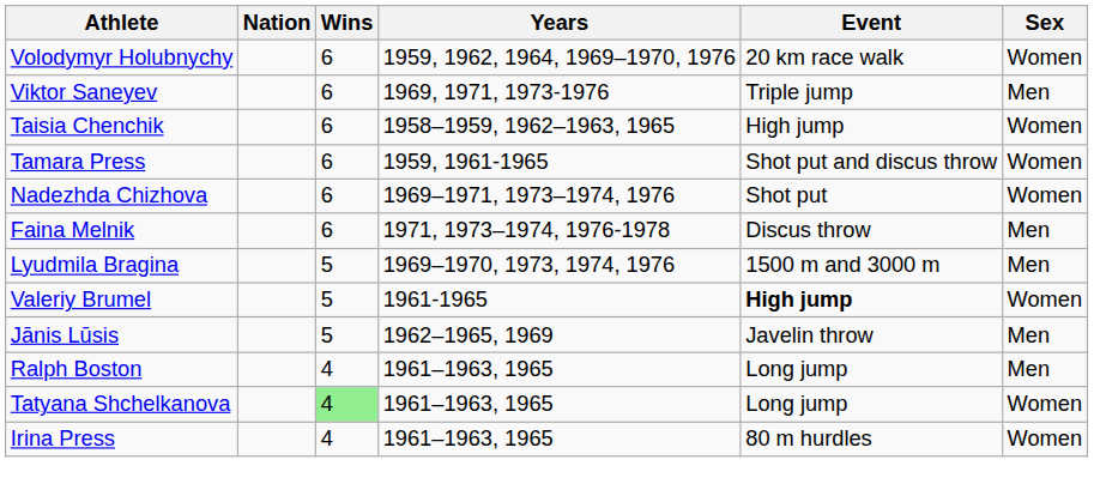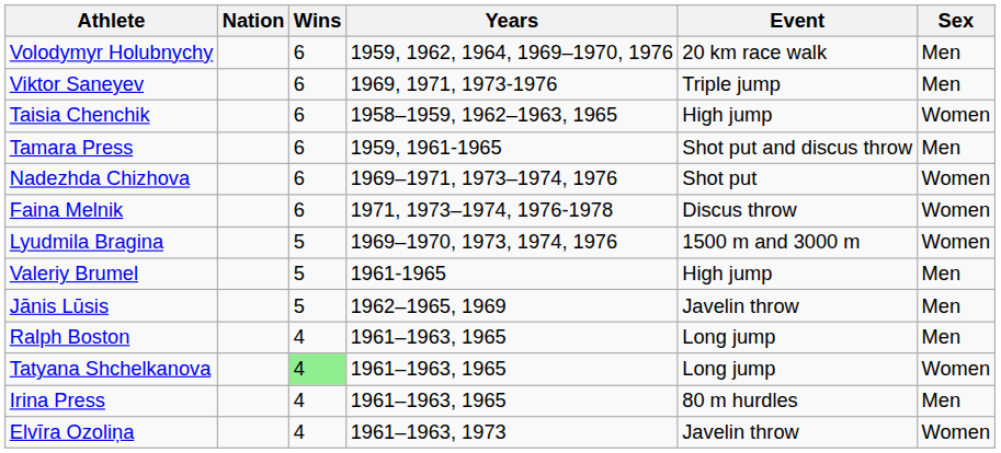 <table class=wikitable>
 <tr>
 <th>Athlete</th>
 <th>Nation</th>
 <th>Wins</th>
 <th>Years</th>
 <th>Event</th>
 <th>Sex</th>
 </tr>
 <tr>
 <td><a href='#'>Volodymyr Holubnychy</a></td>
 <td></td>
 <td>6</td>
 <td>1959, 1962, 1964, 1969–1970, 1976</td>
 <td>20 km race walk</td>
-<td>Women</td>
+<td>Men</td>
 </tr>
 <tr>
 <td><a href='#'>Viktor Saneyev</a></td>
 <td></td>
 <td>6</td>
 <td>1969, 1971, 1973-1976</td>
 <td>Triple jump</td>
 <td>Men</td>
 </tr>
 <tr>
 <td><a href='#'>Taisia Chenchik</a></td>
 <td></td>
 <td>6</td>
 <td>1958–1959, 1962–1963, 1965</td>
 <td>High jump</td>
 <td>Women</td>
 </tr>
 <tr>
 <td><a href='#'>Tamara Press</a></td>
 <td></td>
 <td>6</td>
 <td>1959, 1961-1965</td>
 <td>Shot put and discus throw</td>
-<td>Women</td>
+<td>Men</td>
 </tr>
 <tr>
 <td><a href='#'>Nadezhda Chizhova</a></td>
 <td></td>
 <td>6</td>
 <td>1969–1971, 1973–1974, 1976</td>
 <td>Shot put</td>
 <td>Women</td>
 </tr>
 <tr>
 <td><a href='#'>Faina Melnik</a></td>
 <td></td>
 <td>6</td>
 <td>1971, 1973–1974, 1976-1978</td>
 <td>Discus throw</td>
-<td>Men</td>
+<td>Women</td>
 </tr>
 <tr>
 <td><a href='#'>Lyudmila Bragina</a></td>
 <td></td>
 <td>5</td>
 <td>1969–1970, 1973, 1974, 1976</td>
 <td>1500 m and 3000 m</td>
-<td>Men</td>
+<td>Women</td>
 </tr>
 <tr>
 <td><a href='#'>Valeriy Brumel</a></td>
 <td></td>
 <td>5</td>
 <td>1961-1965</td>
-<td><strong>High jump</strong></td>
-<td>Women</td>
+<td>High jump</td>
+<td>Men</td>
 </tr>
 <tr>
 <td><a href='#'>Jānis Lūsis</a></td>
 <td></td>
 <td>5</td>
 <td>1962–1965, 1969</td>
 <td>Javelin throw</td>
 <td>Men</td>
 </tr>
 <tr>
 <td><a href='#'>Ralph Boston</a></td>
 <td></td>
 <td>4</td>
 <td>1961–1963, 1965</td>
 <td>Long jump</td>
 <td>Men</td>
 </tr>
 <tr>
 <td><a href='#'>Tatyana Shchelkanova</a></td>
 <td></td>
 <td style="background: lightgreen;">4</td>
 <td>1961–1963, 1965</td>
 <td>Long jump</td>
 <td>Women</td>
 </tr>
 <tr>
 <td><a href='#'>Irina Press</a></td>
 <td></td>
 <td>4</td>
 <td>1961–1963, 1965</td>
 <td>80 m hurdles</td>
+<td>Men</td>
+</tr>
+<tr>
+<td><a href='#'>Elvīra Ozoliņa</a></td>
+<td></td>
+<td>4</td>
+<td>1961–1963, 1973</td>
+<td>Javelin throw</td>
 <td>Women</td>
 </tr>
 </table>
